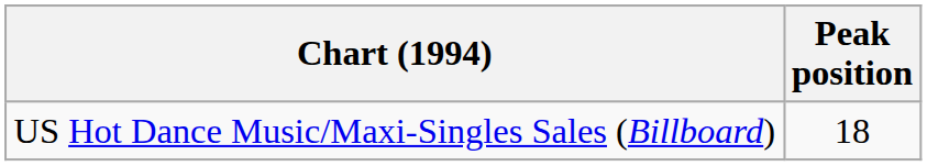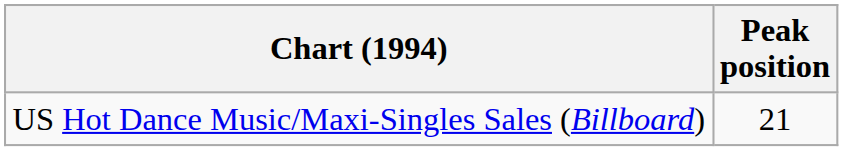 <table Class="wikitable sortable">
 <tr>
 <th>Chart (1994)</th>
 <th>Peak<br>position</th>
 </tr>
 <tr>
 <td>US <a href='#'>Hot Dance Music/Maxi-Singles Sales</a> (<em><a href='#'>Billboard</a></em>)</td>
-<td align=center>18</td>
+<td align=center>21</td>
 </tr>
 </table>
